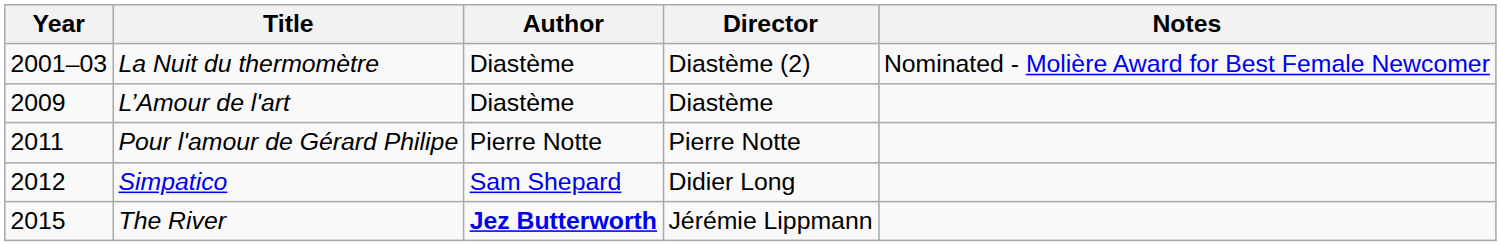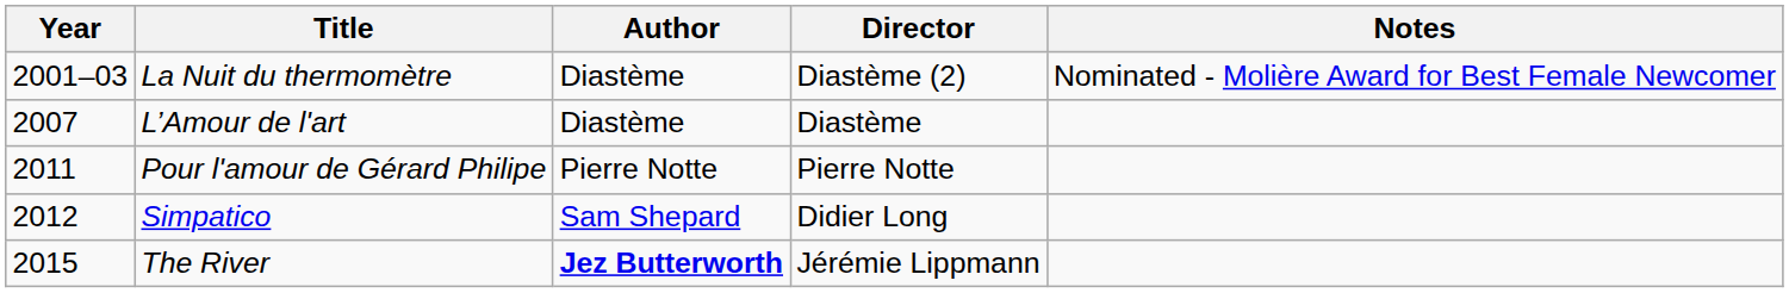 <table class="wikitable">
 <tr>
 <th>Year</th>
 <th>Title</th>
 <th>Author</th>
 <th>Director</th>
 <th>Notes</th>
 </tr>
 <tr>
 <td>2001–03</td>
 <td><em>La Nuit du thermomètre</em></td>
 <td>Diastème</td>
 <td>Diastème (2)</td>
 <td>Nominated - <a href='#'>Molière Award for Best Female Newcomer</a></td>
 </tr>
 <tr>
-<td>2009</td>
+<td>2007</td>
 <td><em>L’Amour de l'art</em></td>
 <td>Diastème</td>
 <td>Diastème</td>
 <td></td>
 </tr>
 <tr>
 <td>2011</td>
 <td><em>Pour l'amour de Gérard Philipe</em></td>
 <td>Pierre Notte</td>
 <td>Pierre Notte</td>
 <td></td>
 </tr>
 <tr>
 <td>2012</td>
 <td><em><a href='#'>Simpatico</a></em></td>
 <td><a href='#'>Sam Shepard</a></td>
 <td>Didier Long</td>
 <td></td>
 </tr>
 <tr>
 <td>2015</td>
 <td><em>The River</em></td>
 <td><strong><a href='#'>Jez Butterworth</a></strong></td>
 <td>Jérémie Lippmann</td>
 <td></td>
 </tr>
 </table>
